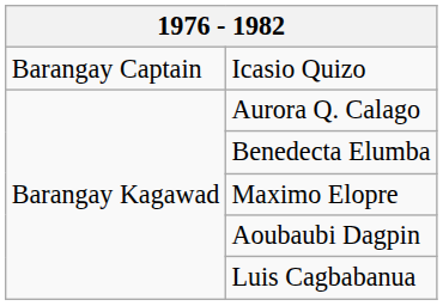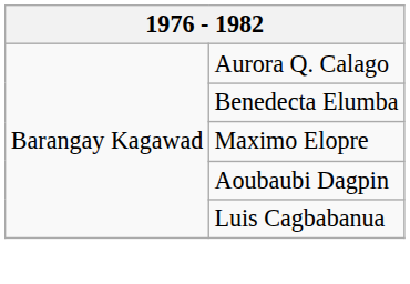 <table class="wikitable mw-collapsible mw-collapsed">
 <tr>
 <th colspan="2">1976 - 1982</th>
-</tr>
-<tr>
-<td>Barangay Captain</td>
-<td>Icasio Quizo</td>
 </tr>
 <tr>
 <td rowspan="5">Barangay Kagawad</td>
 <td>Aurora Q. Calago</td>
 </tr>
 <tr>
 <td>Benedecta Elumba</td>
 </tr>
 <tr>
 <td>Maximo Elopre</td>
 </tr>
 <tr>
 <td>Aoubaubi Dagpin</td>
 </tr>
 <tr>
 <td>Luis Cagbabanua</td>
 </tr>
 </table>
